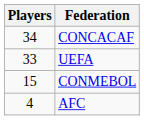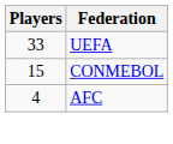 <table class="wikitable">
 <tr>
 <th>Players</th>
 <th>Federation</th>
-</tr>
-<tr>
-<td align="center">34</td>
-<td><a href='#'>CONCACAF</a></td>
 </tr>
 <tr>
 <td align="center">33</td>
 <td><a href='#'>UEFA</a></td>
 </tr>
 <tr>
 <td align="center">15</td>
 <td><a href='#'>CONMEBOL</a></td>
 </tr>
 <tr>
 <td align="center">4</td>
 <td><a href='#'>AFC</a></td>
 </tr>
 </table>
